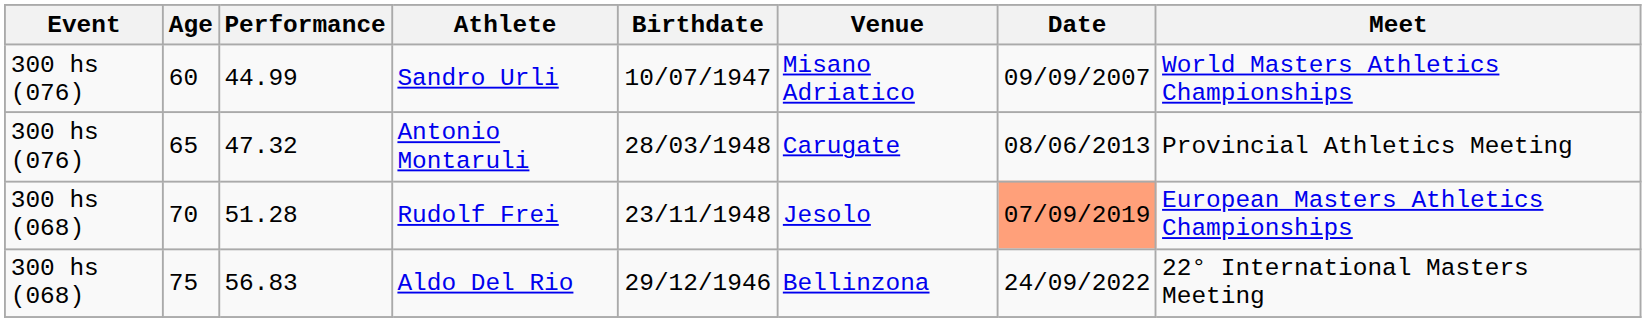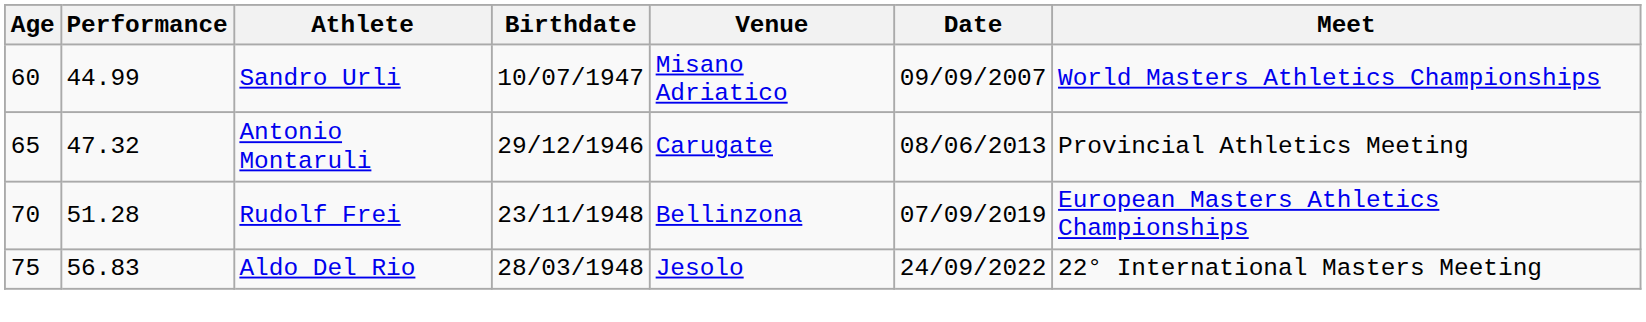 <table class="wikitable" width= style="font-size:90%; text-align:center">
 <tr>
-<th>Event</th>
 <th>Age</th>
 <th>Performance</th>
 <th>Athlete</th>
 <th>Birthdate</th>
 <th>Venue</th>
 <th>Date</th>
 <th>Meet</th>
 </tr>
 <tr>
-<td>300 hs (076)</td>
 <td>60</td>
 <td>44.99</td>
 <td align=left><a href='#'>Sandro Urli</a></td>
 <td>10/07/1947</td>
 <td align=left><a href='#'>Misano Adriatico</a></td>
 <td>09/09/2007</td>
 <td><a href='#'>World Masters Athletics Championships</a></td>
 </tr>
 <tr>
-<td>300 hs (076)</td>
 <td>65</td>
 <td>47.32</td>
 <td align=left><a href='#'>Antonio Montaruli</a></td>
-<td>28/03/1948</td>
+<td>29/12/1946</td>
 <td align=left><a href='#'>Carugate</a></td>
 <td>08/06/2013</td>
 <td>Provincial Athletics Meeting</td>
 </tr>
 <tr>
-<td>300 hs (068)</td>
 <td>70</td>
 <td>51.28</td>
 <td align=left><a href='#'>Rudolf Frei</a></td>
 <td>23/11/1948</td>
-<td align=left><a href='#'>Jesolo</a></td>
-<td style="background: lightsalmon;">07/09/2019</td>
+<td align=left><a href='#'>Bellinzona</a></td>
+<td>07/09/2019</td>
 <td><a href='#'>European Masters Athletics Championships</a></td>
 </tr>
 <tr>
-<td>300 hs (068)</td>
 <td>75</td>
 <td>56.83</td>
 <td align=left><a href='#'>Aldo Del Rio</a></td>
-<td>29/12/1946</td>
-<td align=left><a href='#'>Bellinzona</a></td>
+<td>28/03/1948</td>
+<td align=left><a href='#'>Jesolo</a></td>
 <td>24/09/2022</td>
 <td>22° International Masters Meeting</td>
 </tr>
 </table>
